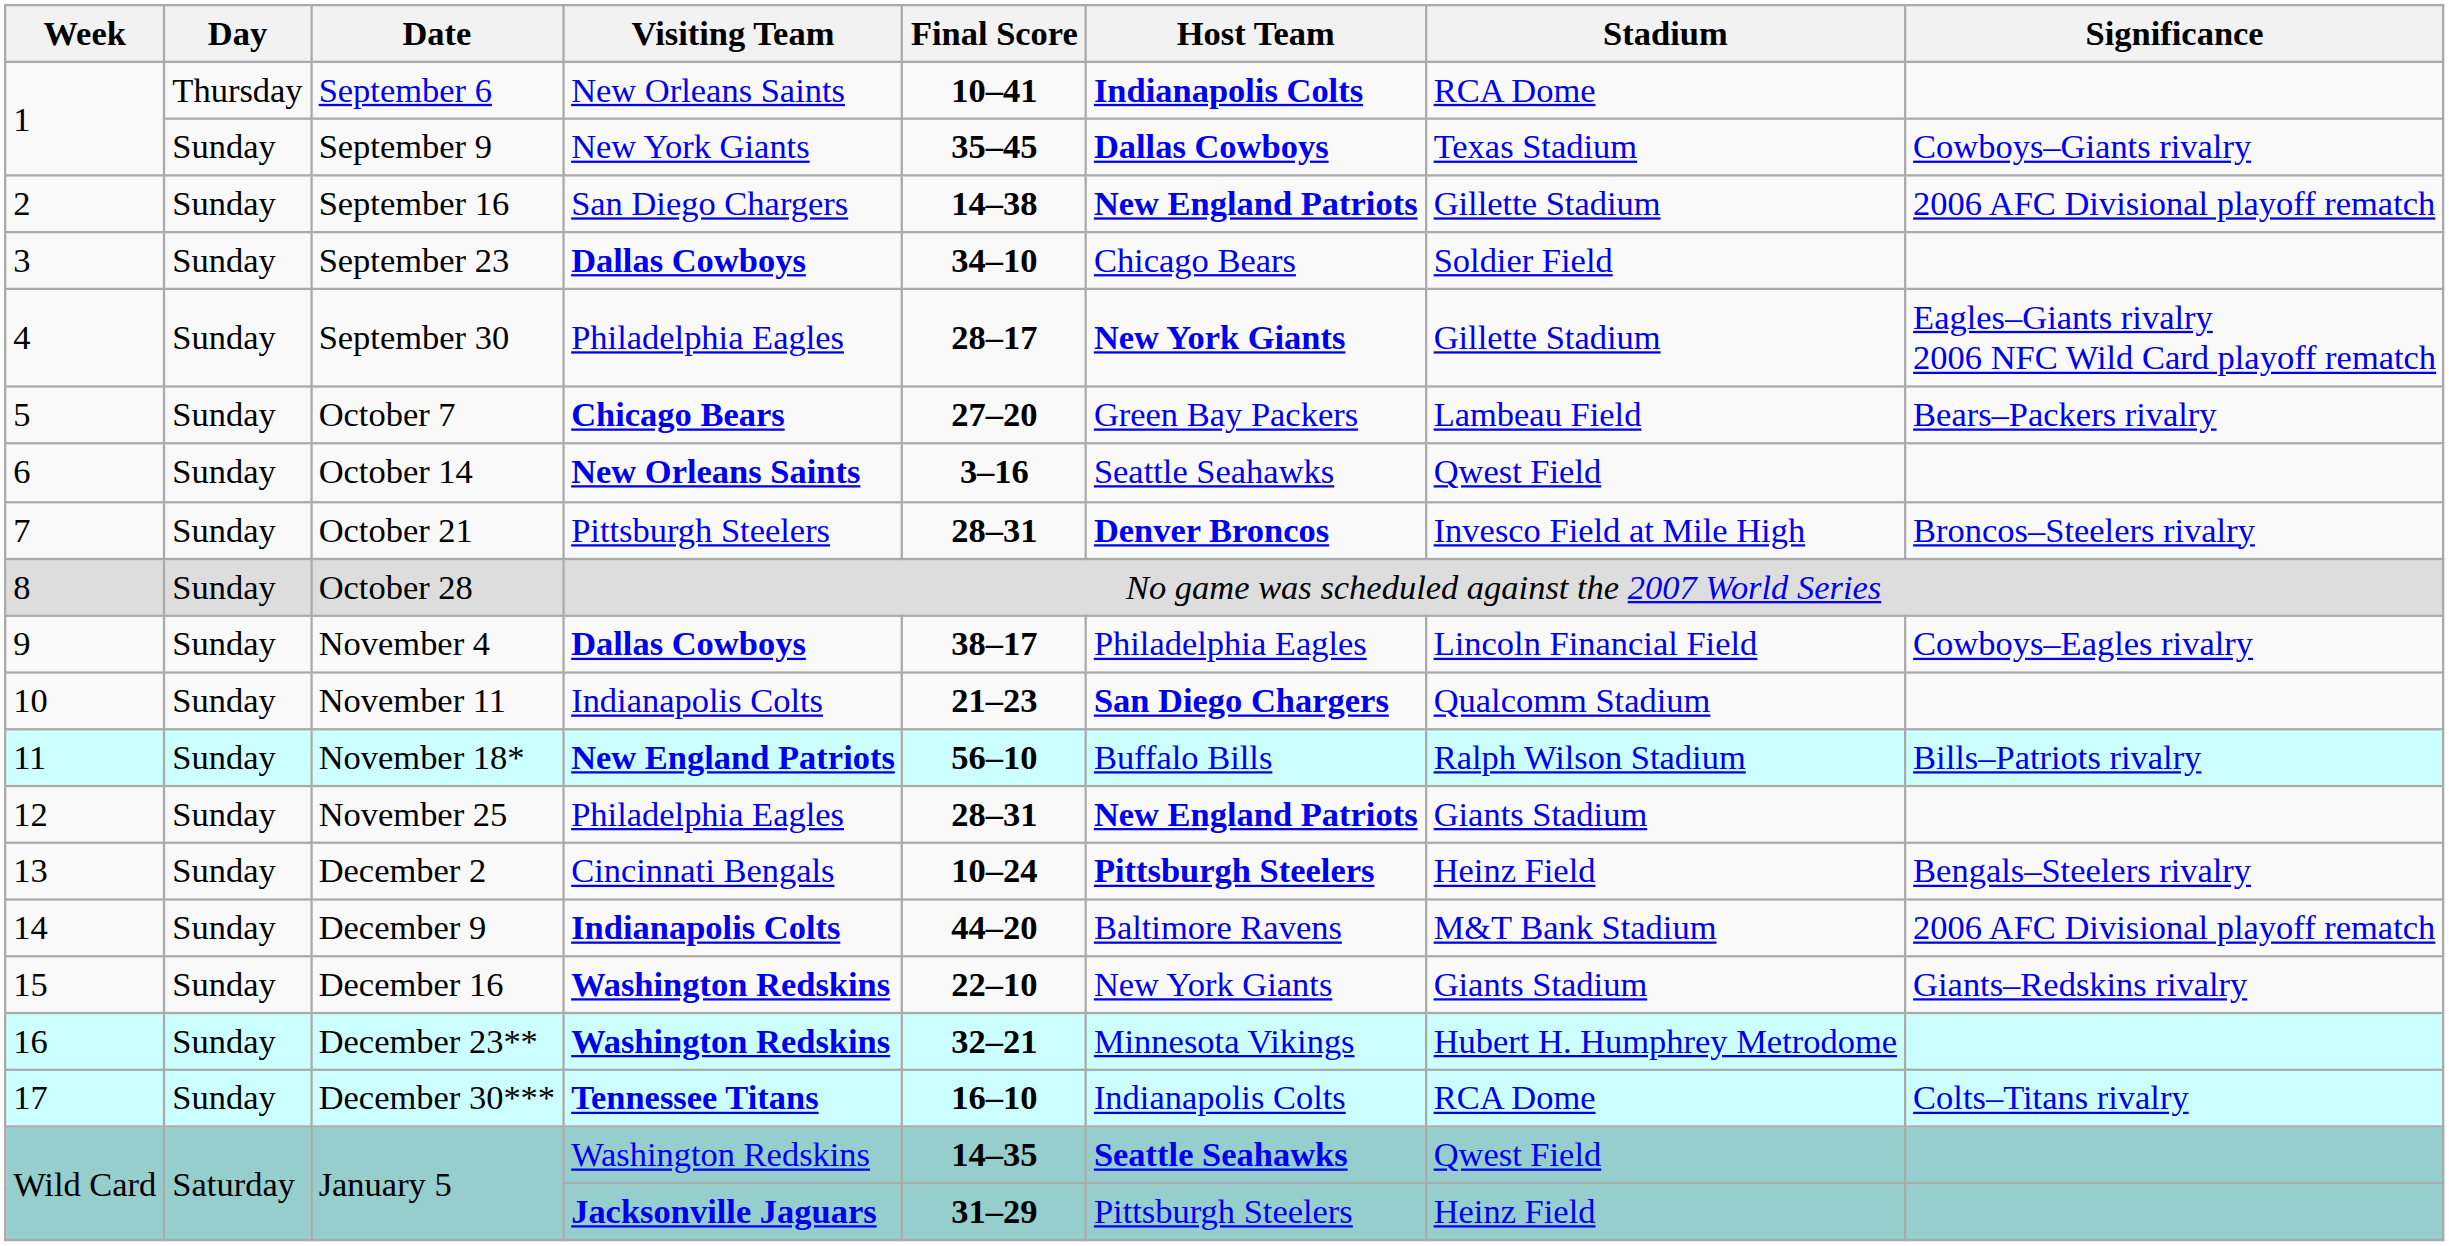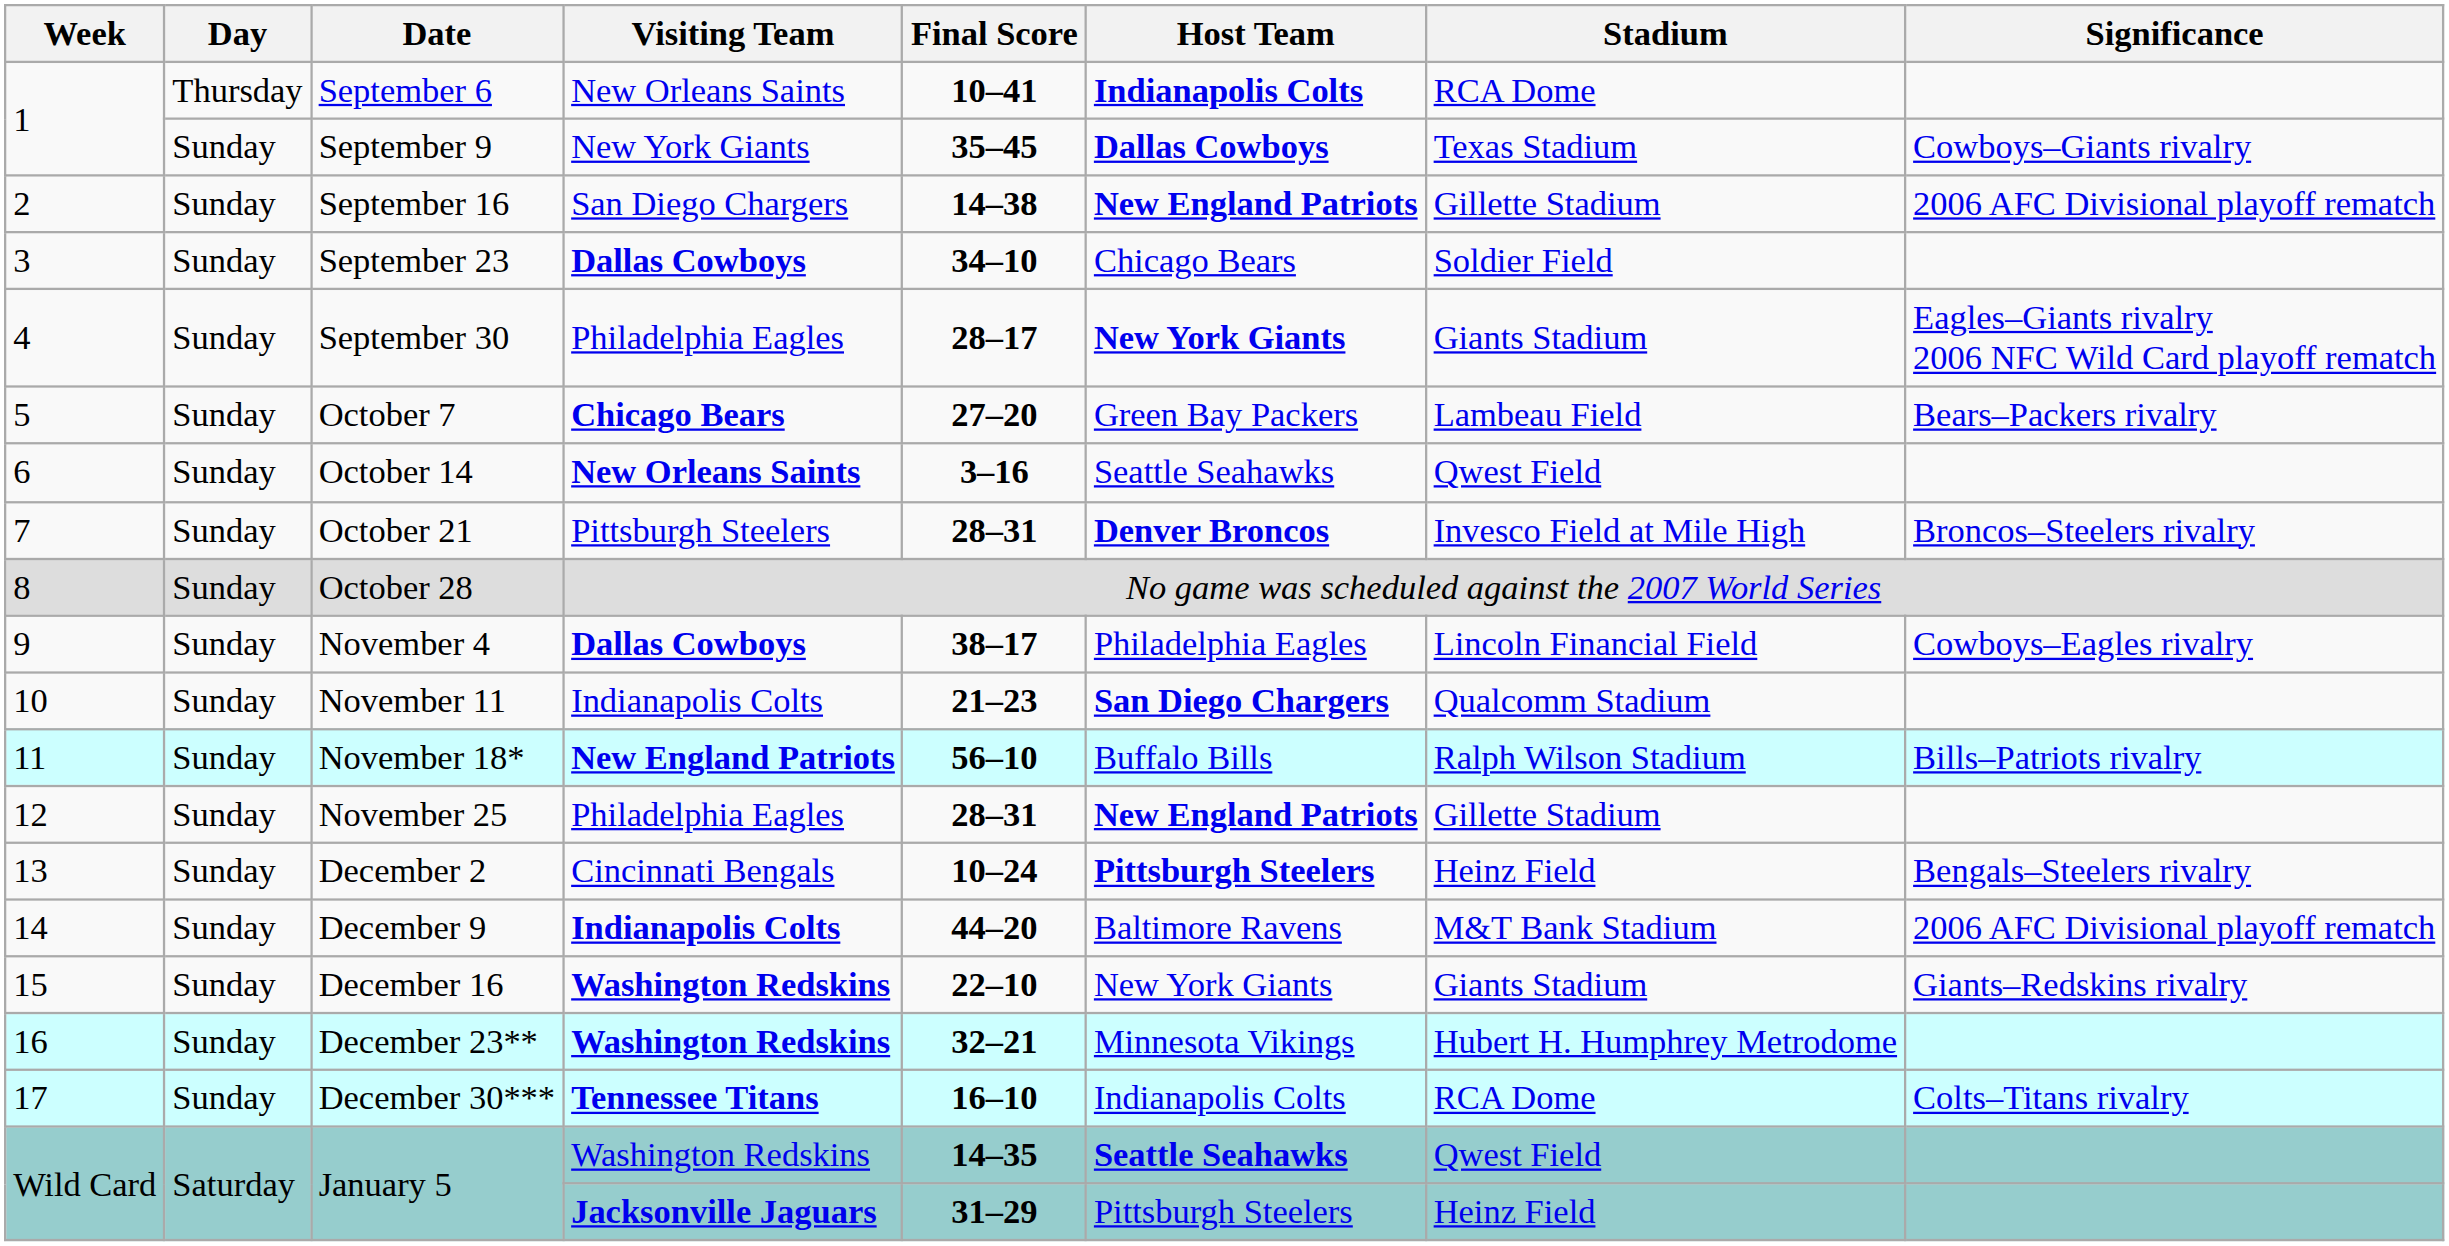 <table class="wikitable" style="font-size: 95%;">
 <tr>
 <th>Week</th>
 <th>Day</th>
 <th>Date</th>
 <th>Visiting Team</th>
 <th>Final Score</th>
 <th>Host Team</th>
 <th>Stadium</th>
 <th>Significance</th>
 </tr>
 <tr>
 <td rowspan="2">1</td>
 <td>Thursday</td>
 <td><a href='#'>September 6</a></td>
 <td><a href='#'>New Orleans Saints</a></td>
 <td align="center"><strong>10–41</strong></td>
 <td><strong><a href='#'>Indianapolis Colts</a></strong></td>
 <td><a href='#'>RCA Dome</a></td>
 <td></td>
 </tr>
 <tr>
 <td>Sunday</td>
 <td>September 9</td>
 <td><a href='#'>New York Giants</a></td>
 <td align="center"><strong>35–45</strong></td>
 <td><strong><a href='#'>Dallas Cowboys</a></strong></td>
 <td><a href='#'>Texas Stadium</a></td>
 <td><a href='#'>Cowboys–Giants rivalry</a></td>
 </tr>
 <tr>
 <td>2</td>
 <td>Sunday</td>
 <td>September 16</td>
 <td><a href='#'>San Diego Chargers</a></td>
 <td align="center"><strong>14–38</strong></td>
 <td><strong><a href='#'>New England Patriots</a></strong></td>
 <td><a href='#'>Gillette Stadium</a></td>
 <td><a href='#'>2006 AFC Divisional playoff rematch</a></td>
 </tr>
 <tr>
 <td>3</td>
 <td>Sunday</td>
 <td>September 23</td>
 <td><strong><a href='#'>Dallas Cowboys</a></strong></td>
 <td align="center"><strong>34–10</strong></td>
 <td><a href='#'>Chicago Bears</a></td>
 <td><a href='#'>Soldier Field</a></td>
 <td></td>
 </tr>
 <tr>
 <td>4</td>
 <td>Sunday</td>
 <td>September 30</td>
 <td><a href='#'>Philadelphia Eagles</a></td>
 <td align="center"><strong>28–17</strong></td>
 <td><strong><a href='#'>New York Giants</a></strong></td>
-<td><a href='#'>Gillette Stadium</a></td>
+<td><a href='#'>Giants Stadium</a></td>
 <td><a href='#'>Eagles–Giants rivalry</a><br><a href='#'>2006 NFC Wild Card playoff rematch</a></td>
 </tr>
 <tr>
 <td>5</td>
 <td>Sunday</td>
 <td>October 7</td>
 <td><strong><a href='#'>Chicago Bears</a></strong></td>
 <td align="center"><strong>27–20</strong></td>
 <td><a href='#'>Green Bay Packers</a></td>
 <td><a href='#'>Lambeau Field</a></td>
 <td><a href='#'>Bears–Packers rivalry</a></td>
 </tr>
 <tr>
 <td>6</td>
 <td>Sunday</td>
 <td>October 14</td>
 <td><strong><a href='#'>New Orleans Saints</a></strong></td>
 <td align="center"><strong>3–16</strong></td>
 <td><a href='#'>Seattle Seahawks</a></td>
 <td><a href='#'>Qwest Field</a></td>
 <td></td>
 </tr>
 <tr>
 <td>7</td>
 <td>Sunday</td>
 <td>October 21</td>
 <td><a href='#'>Pittsburgh Steelers</a></td>
 <td align="center"><strong>28–31</strong></td>
 <td><strong><a href='#'>Denver Broncos</a></strong></td>
 <td><a href='#'>Invesco Field at Mile High</a></td>
 <td><a href='#'>Broncos–Steelers rivalry</a></td>
 </tr>
 <tr bgcolor="#ddd">
 <td>8</td>
 <td>Sunday</td>
 <td>October 28</td>
 <td colspan="5" align="center"><em>No game was scheduled against the <a href='#'>2007 World Series</a></em></td>
 </tr>
 <tr>
 <td>9</td>
 <td>Sunday</td>
 <td>November 4</td>
 <td><strong><a href='#'>Dallas Cowboys</a></strong></td>
 <td align="center"><strong>38–17</strong></td>
 <td><a href='#'>Philadelphia Eagles</a></td>
 <td><a href='#'>Lincoln Financial Field</a></td>
 <td><a href='#'>Cowboys–Eagles rivalry</a></td>
 </tr>
 <tr>
 <td>10</td>
 <td>Sunday</td>
 <td>November 11</td>
 <td><a href='#'>Indianapolis Colts</a></td>
 <td align="center"><strong>21–23</strong></td>
 <td><strong><a href='#'>San Diego Chargers</a></strong></td>
 <td><a href='#'>Qualcomm Stadium</a></td>
 <td></td>
 </tr>
 <tr bgcolor="#ccffff">
 <td>11</td>
 <td>Sunday</td>
 <td>November 18*</td>
 <td><strong><a href='#'>New England Patriots</a></strong></td>
 <td align="center"><strong>56–10</strong></td>
 <td><a href='#'>Buffalo Bills</a></td>
 <td><a href='#'>Ralph Wilson Stadium</a></td>
 <td><a href='#'>Bills–Patriots rivalry</a></td>
 </tr>
 <tr>
 <td>12</td>
 <td>Sunday</td>
 <td>November 25</td>
 <td><a href='#'>Philadelphia Eagles</a></td>
 <td align="center"><strong>28–31</strong></td>
 <td><strong><a href='#'>New England Patriots</a></strong></td>
-<td><a href='#'>Giants Stadium</a></td>
+<td><a href='#'>Gillette Stadium</a></td>
 <td></td>
 </tr>
 <tr>
 <td>13</td>
 <td>Sunday</td>
 <td>December 2</td>
 <td><a href='#'>Cincinnati Bengals</a></td>
 <td align="center"><strong>10–24</strong></td>
 <td><strong><a href='#'>Pittsburgh Steelers</a></strong></td>
 <td><a href='#'>Heinz Field</a></td>
 <td><a href='#'>Bengals–Steelers rivalry</a></td>
 </tr>
 <tr>
 <td>14</td>
 <td>Sunday</td>
 <td>December 9</td>
 <td><strong><a href='#'>Indianapolis Colts</a></strong></td>
 <td align="center"><strong>44–20</strong></td>
 <td><a href='#'>Baltimore Ravens</a></td>
 <td><a href='#'>M&T Bank Stadium</a></td>
 <td><a href='#'>2006 AFC Divisional playoff rematch</a></td>
 </tr>
 <tr>
 <td>15</td>
 <td>Sunday</td>
 <td>December 16</td>
 <td><strong><a href='#'>Washington Redskins</a></strong></td>
 <td align="center"><strong>22–10</strong></td>
 <td><a href='#'>New York Giants</a></td>
 <td><a href='#'>Giants Stadium</a></td>
 <td><a href='#'>Giants–Redskins rivalry</a></td>
 </tr>
 <tr bgcolor="#ccffff">
 <td>16</td>
 <td>Sunday</td>
 <td>December 23**</td>
 <td><strong><a href='#'>Washington Redskins</a></strong></td>
 <td align="center"><strong>32–21</strong></td>
 <td><a href='#'>Minnesota Vikings</a></td>
 <td><a href='#'>Hubert H. Humphrey Metrodome</a></td>
 <td></td>
 </tr>
 <tr bgcolor="#ccffff">
 <td>17</td>
 <td>Sunday</td>
 <td>December 30***</td>
 <td><strong><a href='#'>Tennessee Titans</a></strong></td>
 <td align="center"><strong>16–10</strong></td>
 <td><a href='#'>Indianapolis Colts</a></td>
 <td><a href='#'>RCA Dome</a></td>
 <td><a href='#'>Colts–Titans rivalry</a></td>
 </tr>
 <tr bgcolor="#96cdcd">
 <td rowspan="2">Wild Card</td>
 <td rowspan="2">Saturday</td>
 <td rowspan="2">January 5</td>
 <td><a href='#'>Washington Redskins</a></td>
 <td align="center"><strong>14–35</strong></td>
 <td><strong><a href='#'>Seattle Seahawks</a></strong></td>
 <td><a href='#'>Qwest Field</a></td>
 <td></td>
 </tr>
 <tr bgcolor="#96cdcd">
 <td><strong><a href='#'>Jacksonville Jaguars</a></strong></td>
 <td align="center"><strong>31–29</strong></td>
 <td><a href='#'>Pittsburgh Steelers</a></td>
 <td><a href='#'>Heinz Field</a></td>
 <td></td>
 </tr>
 </table>
